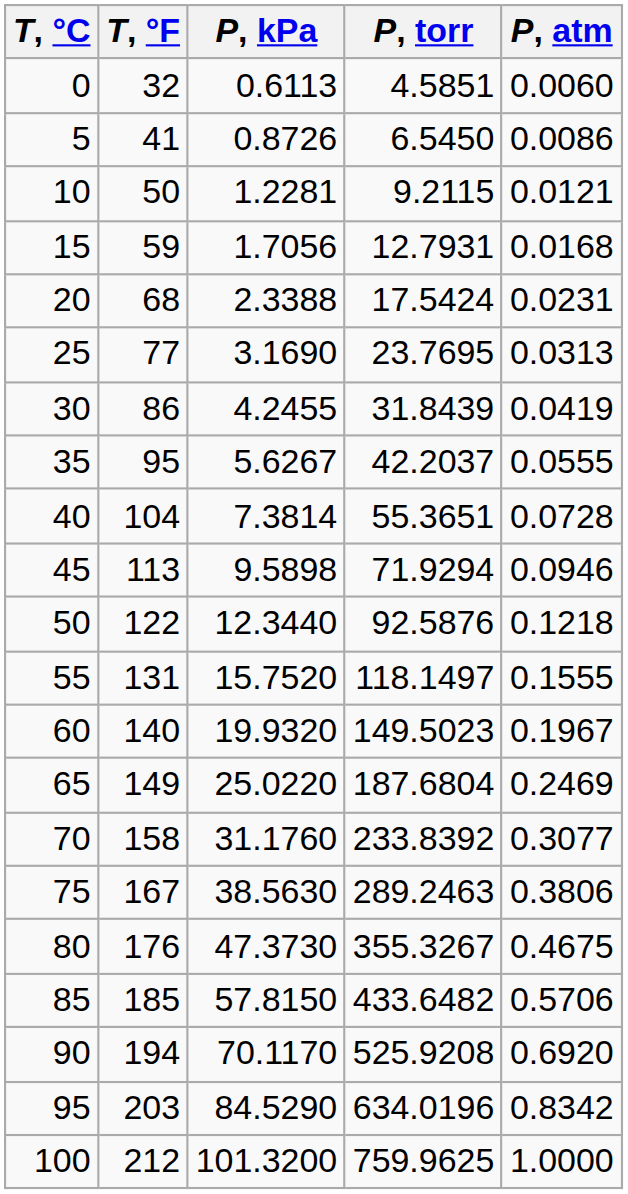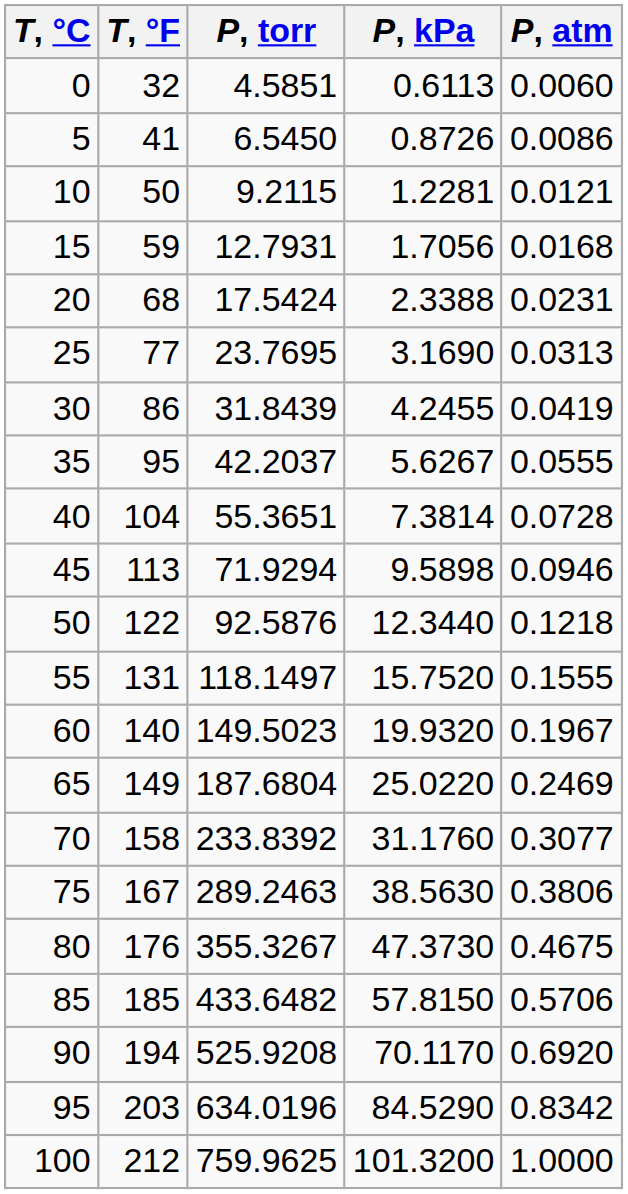 <table class="wikitable floatright" style="text-align:right">
 <tr>
 <th><em>T</em>, <a href='#'>°C</a></th>
 <th><em>T</em>, <a href='#'>°F</a></th>
+<th><em>P</em>, <a href='#'>torr</a></th>
 <th><em>P</em>, <a href='#'>kPa</a></th>
-<th><em>P</em>, <a href='#'>torr</a></th>
 <th><em>P</em>, <a href='#'>atm</a></th>
 </tr>
 <tr>
 <td>0</td>
 <td>32</td>
+<td>4.5851</td>
 <td>0.6113</td>
-<td>4.5851</td>
 <td>0.0060</td>
 </tr>
 <tr>
 <td>5</td>
 <td>41</td>
+<td>6.5450</td>
 <td>0.8726</td>
-<td>6.5450</td>
 <td>0.0086</td>
 </tr>
 <tr>
 <td>10</td>
 <td>50</td>
+<td>9.2115</td>
 <td>1.2281</td>
-<td>9.2115</td>
 <td>0.0121</td>
 </tr>
 <tr>
 <td>15</td>
 <td>59</td>
+<td>12.7931</td>
 <td>1.7056</td>
-<td>12.7931</td>
 <td>0.0168</td>
 </tr>
 <tr>
 <td>20</td>
 <td>68</td>
+<td>17.5424</td>
 <td>2.3388</td>
-<td>17.5424</td>
 <td>0.0231</td>
 </tr>
 <tr>
 <td>25</td>
 <td>77</td>
+<td>23.7695</td>
 <td>3.1690</td>
-<td>23.7695</td>
 <td>0.0313</td>
 </tr>
 <tr>
 <td>30</td>
 <td>86</td>
+<td>31.8439</td>
 <td>4.2455</td>
-<td>31.8439</td>
 <td>0.0419</td>
 </tr>
 <tr>
 <td>35</td>
 <td>95</td>
+<td>42.2037</td>
 <td>5.6267</td>
-<td>42.2037</td>
 <td>0.0555</td>
 </tr>
 <tr>
 <td>40</td>
 <td>104</td>
+<td>55.3651</td>
 <td>7.3814</td>
-<td>55.3651</td>
 <td>0.0728</td>
 </tr>
 <tr>
 <td>45</td>
 <td>113</td>
+<td>71.9294</td>
 <td>9.5898</td>
-<td>71.9294</td>
 <td>0.0946</td>
 </tr>
 <tr>
 <td>50</td>
 <td>122</td>
+<td>92.5876</td>
 <td>12.3440</td>
-<td>92.5876</td>
 <td>0.1218</td>
 </tr>
 <tr>
 <td>55</td>
 <td>131</td>
+<td>118.1497</td>
 <td>15.7520</td>
-<td>118.1497</td>
 <td>0.1555</td>
 </tr>
 <tr>
 <td>60</td>
 <td>140</td>
+<td>149.5023</td>
 <td>19.9320</td>
-<td>149.5023</td>
 <td>0.1967</td>
 </tr>
 <tr>
 <td>65</td>
 <td>149</td>
+<td>187.6804</td>
 <td>25.0220</td>
-<td>187.6804</td>
 <td>0.2469</td>
 </tr>
 <tr>
 <td>70</td>
 <td>158</td>
+<td>233.8392</td>
 <td>31.1760</td>
-<td>233.8392</td>
 <td>0.3077</td>
 </tr>
 <tr>
 <td>75</td>
 <td>167</td>
+<td>289.2463</td>
 <td>38.5630</td>
-<td>289.2463</td>
 <td>0.3806</td>
 </tr>
 <tr>
 <td>80</td>
 <td>176</td>
+<td>355.3267</td>
 <td>47.3730</td>
-<td>355.3267</td>
 <td>0.4675</td>
 </tr>
 <tr>
 <td>85</td>
 <td>185</td>
+<td>433.6482</td>
 <td>57.8150</td>
-<td>433.6482</td>
 <td>0.5706</td>
 </tr>
 <tr>
 <td>90</td>
 <td>194</td>
+<td>525.9208</td>
 <td>70.1170</td>
-<td>525.9208</td>
 <td>0.6920</td>
 </tr>
 <tr>
 <td>95</td>
 <td>203</td>
+<td>634.0196</td>
 <td>84.5290</td>
-<td>634.0196</td>
 <td>0.8342</td>
 </tr>
 <tr>
 <td>100</td>
 <td>212</td>
+<td>759.9625</td>
 <td>101.3200</td>
-<td>759.9625</td>
 <td>1.0000</td>
 </tr>
 </table>
